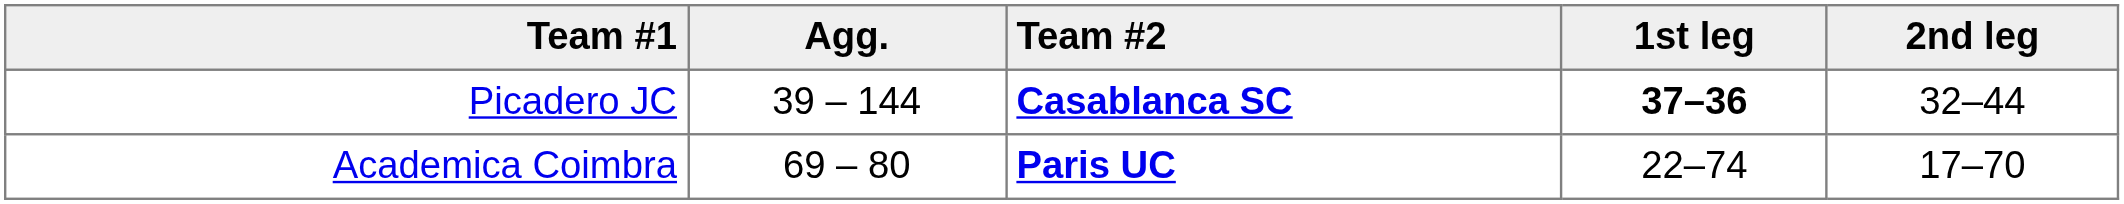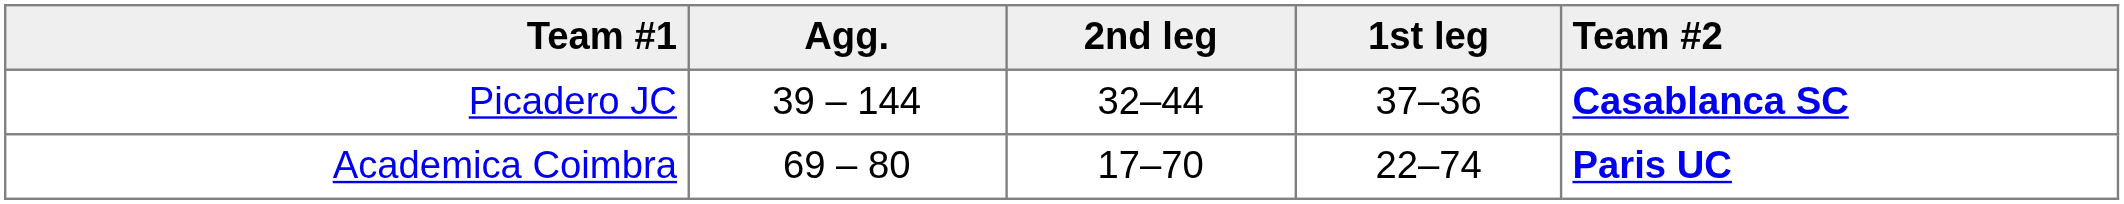 <table border=1 cellspacing=0 cellpadding=4 style="border-collapse: collapse;" width=70%>
 <tr bgcolor="efefef">
 <th align=right>Team #1</th>
 <th>Agg.</th>
+<th>2nd leg</th>
+<th>1st leg</th>
 <th align=left>Team #2</th>
-<th>1st leg</th>
-<th>2nd leg</th>
 </tr>
 <tr>
 <td align=right><a href='#'>Picadero JC</a> </td>
 <td align=center>39 – 144</td>
+<td align=center>32–44</td>
+<td align=center>37–36</td>
 <td> <strong><a href='#'>Casablanca SC</a></strong></td>
-<td align=center><strong>37–36</strong></td>
-<td align=center>32–44</td>
 </tr>
 <tr>
 <td align=right><a href='#'>Academica Coimbra</a> </td>
 <td align=center>69 – 80</td>
+<td align=center>17–70</td>
+<td align=center>22–74</td>
 <td> <strong><a href='#'>Paris UC</a></strong></td>
-<td align=center>22–74</td>
-<td align=center>17–70</td>
 </tr>
 </table>
